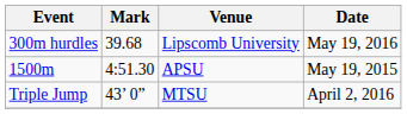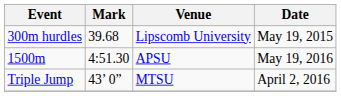 <table class="wikitable">
 <tr>
 <th>Event</th>
 <th>Mark</th>
 <th>Venue</th>
 <th>Date</th>
 </tr>
 <tr>
 <td><a href='#'>300m hurdles</a></td>
 <td>39.68</td>
 <td><a href='#'>Lipscomb University</a></td>
-<td>May 19, 2016</td>
+<td>May 19, 2015</td>
 </tr>
 <tr>
 <td><a href='#'>1500m</a></td>
 <td>4:51.30</td>
 <td><a href='#'>APSU</a></td>
-<td>May 19, 2015</td>
+<td>May 19, 2016</td>
 </tr>
 <tr>
 <td><a href='#'>Triple Jump</a></td>
 <td>43’ 0”</td>
 <td><a href='#'>MTSU</a></td>
 <td>April 2, 2016</td>
 </tr>
 <tr>
 </tr>
 </table>
